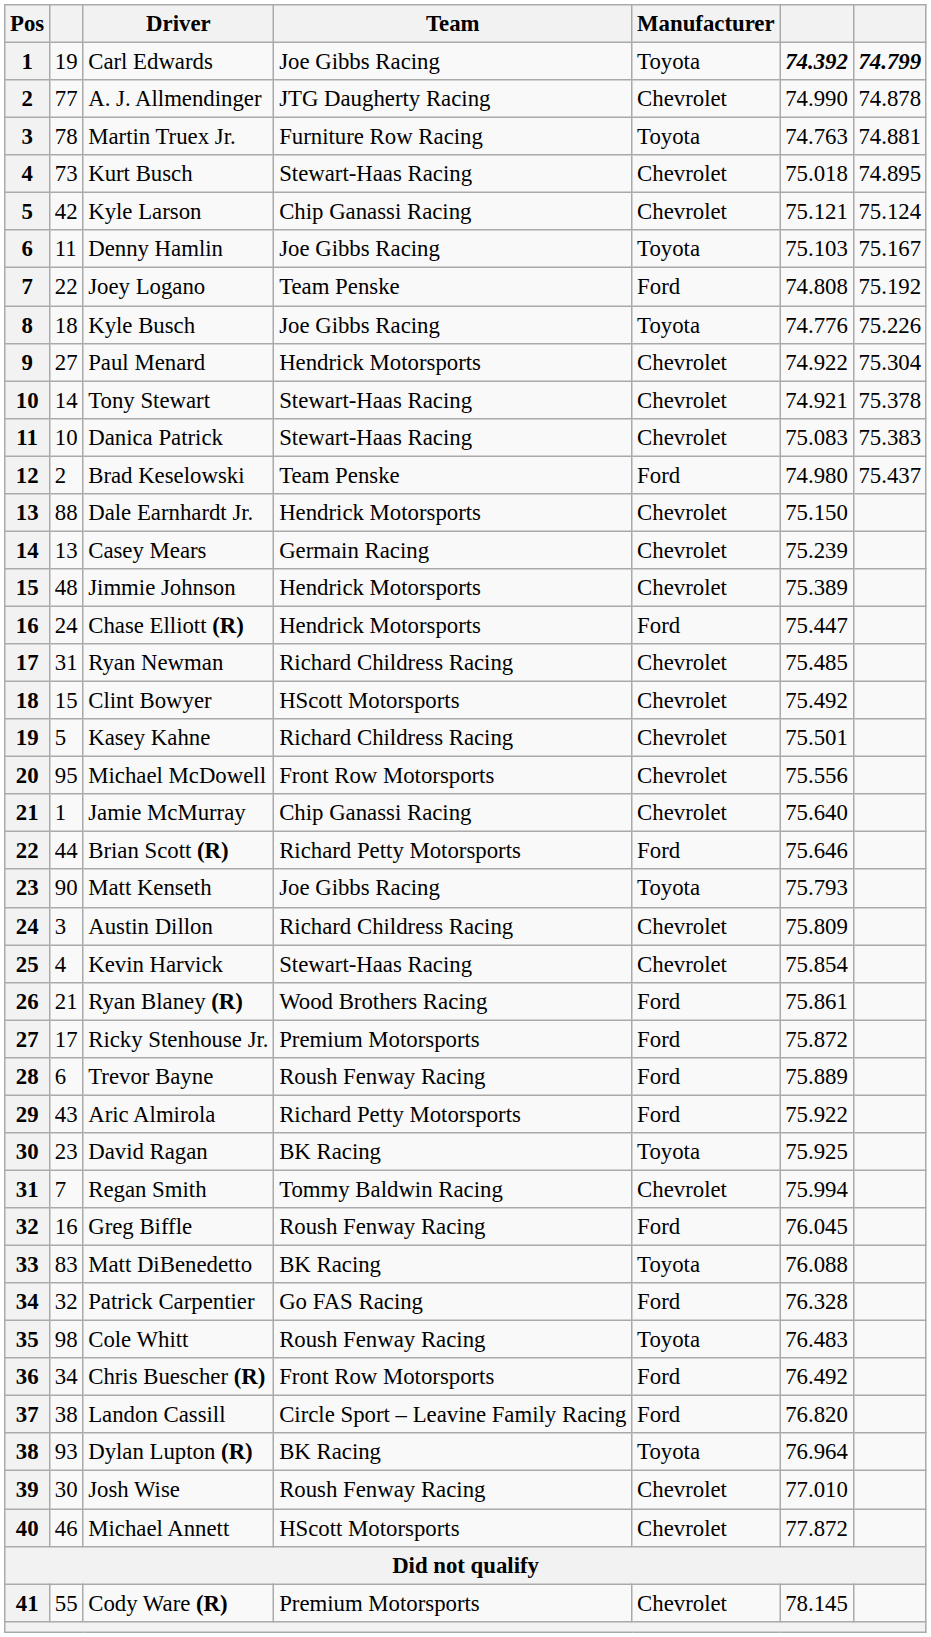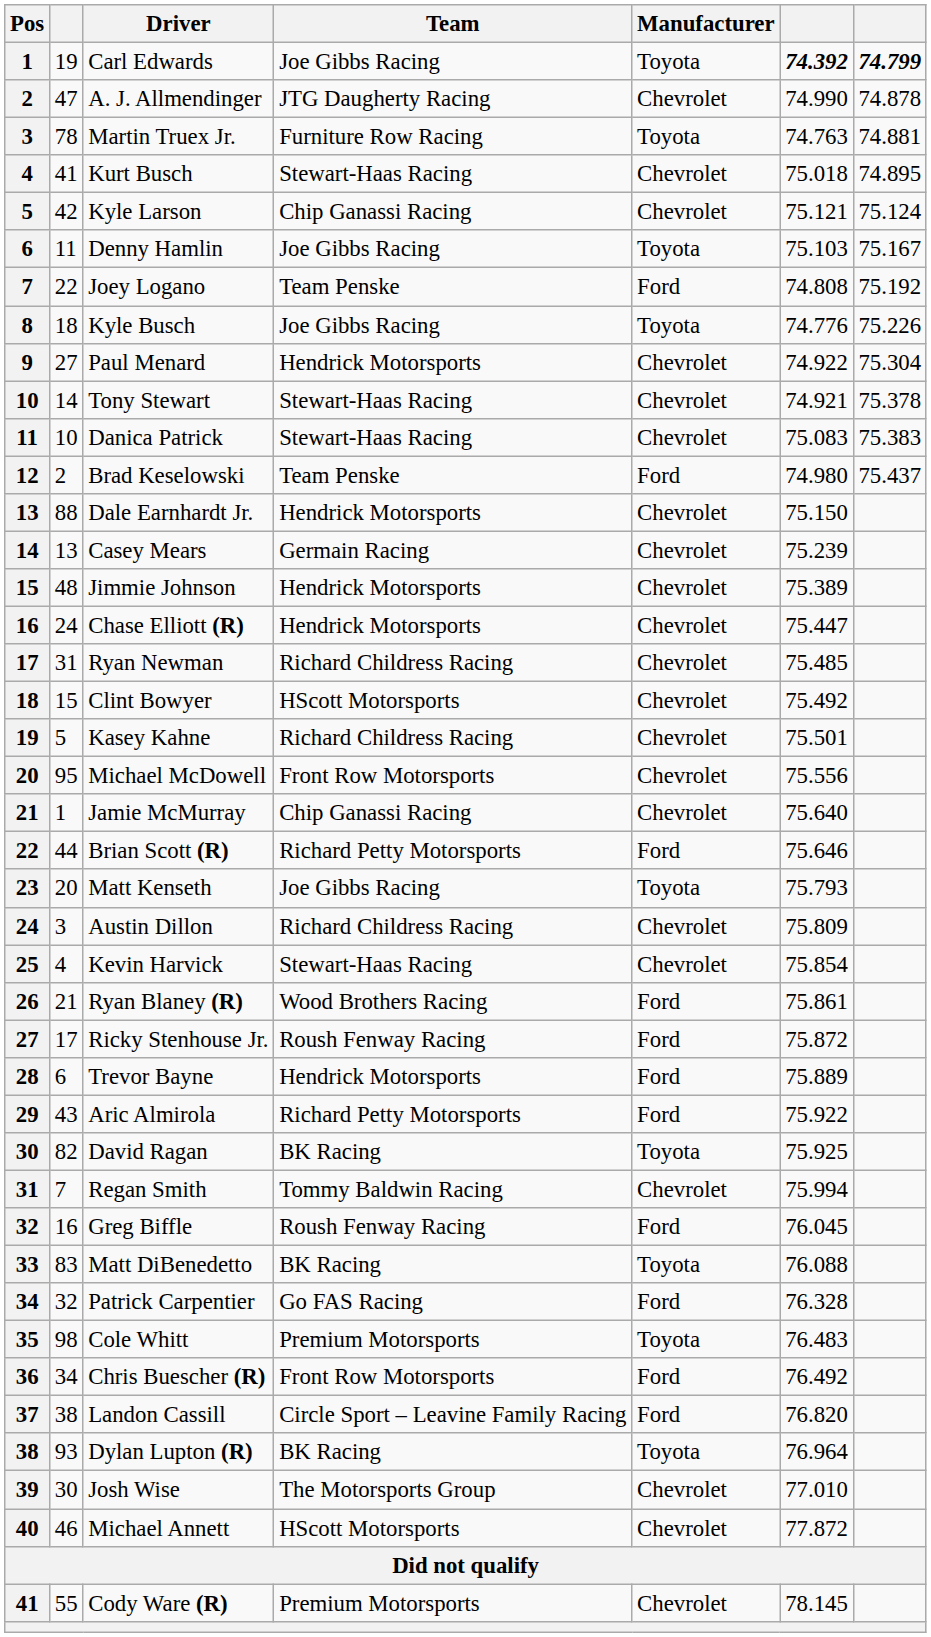 <table class="wikitable" style="font-size:95%">
 <tr>
 <th>Pos</th>
 <th></th>
 <th>Driver</th>
 <th>Team</th>
 <th>Manufacturer</th>
 <th></th>
 <th></th>
 </tr>
 <tr>
 <th>1</th>
 <td>19</td>
 <td>Carl Edwards</td>
 <td>Joe Gibbs Racing</td>
 <td>Toyota</td>
 <td><strong><em>74.392</em></strong></td>
 <td><strong><em>74.799</em></strong></td>
 </tr>
 <tr>
 <th>2</th>
-<td>77</td>
+<td>47</td>
 <td>A. J. Allmendinger</td>
 <td>JTG Daugherty Racing</td>
 <td>Chevrolet</td>
 <td>74.990</td>
 <td>74.878</td>
 </tr>
 <tr>
 <th>3</th>
 <td>78</td>
 <td>Martin Truex Jr.</td>
 <td>Furniture Row Racing</td>
 <td>Toyota</td>
 <td>74.763</td>
 <td>74.881</td>
 </tr>
 <tr>
 <th>4</th>
-<td>73</td>
+<td>41</td>
 <td>Kurt Busch</td>
 <td>Stewart-Haas Racing</td>
 <td>Chevrolet</td>
 <td>75.018</td>
 <td>74.895</td>
 </tr>
 <tr>
 <th>5</th>
 <td>42</td>
 <td>Kyle Larson</td>
 <td>Chip Ganassi Racing</td>
 <td>Chevrolet</td>
 <td>75.121</td>
 <td>75.124</td>
 </tr>
 <tr>
 <th>6</th>
 <td>11</td>
 <td>Denny Hamlin</td>
 <td>Joe Gibbs Racing</td>
 <td>Toyota</td>
 <td>75.103</td>
 <td>75.167</td>
 </tr>
 <tr>
 <th>7</th>
 <td>22</td>
 <td>Joey Logano</td>
 <td>Team Penske</td>
 <td>Ford</td>
 <td>74.808</td>
 <td>75.192</td>
 </tr>
 <tr>
 <th>8</th>
 <td>18</td>
 <td>Kyle Busch</td>
 <td>Joe Gibbs Racing</td>
 <td>Toyota</td>
 <td>74.776</td>
 <td>75.226</td>
 </tr>
 <tr>
 <th>9</th>
 <td>27</td>
 <td>Paul Menard</td>
 <td>Hendrick Motorsports</td>
 <td>Chevrolet</td>
 <td>74.922</td>
 <td>75.304</td>
 </tr>
 <tr>
 <th>10</th>
 <td>14</td>
 <td>Tony Stewart</td>
 <td>Stewart-Haas Racing</td>
 <td>Chevrolet</td>
 <td>74.921</td>
 <td>75.378</td>
 </tr>
 <tr>
 <th>11</th>
 <td>10</td>
 <td>Danica Patrick</td>
 <td>Stewart-Haas Racing</td>
 <td>Chevrolet</td>
 <td>75.083</td>
 <td>75.383</td>
 </tr>
 <tr>
 <th>12</th>
 <td>2</td>
 <td>Brad Keselowski</td>
 <td>Team Penske</td>
 <td>Ford</td>
 <td>74.980</td>
 <td>75.437</td>
 </tr>
 <tr>
 <th>13</th>
 <td>88</td>
 <td>Dale Earnhardt Jr.</td>
 <td>Hendrick Motorsports</td>
 <td>Chevrolet</td>
 <td>75.150</td>
 <td></td>
 </tr>
 <tr>
 <th>14</th>
 <td>13</td>
 <td>Casey Mears</td>
 <td>Germain Racing</td>
 <td>Chevrolet</td>
 <td>75.239</td>
 <td></td>
 </tr>
 <tr>
 <th>15</th>
 <td>48</td>
 <td>Jimmie Johnson</td>
 <td>Hendrick Motorsports</td>
 <td>Chevrolet</td>
 <td>75.389</td>
 <td></td>
 </tr>
 <tr>
 <th>16</th>
 <td>24</td>
 <td>Chase Elliott <strong>(R)</strong></td>
 <td>Hendrick Motorsports</td>
-<td>Ford</td>
+<td>Chevrolet</td>
 <td>75.447</td>
 <td></td>
 </tr>
 <tr>
 <th>17</th>
 <td>31</td>
 <td>Ryan Newman</td>
 <td>Richard Childress Racing</td>
 <td>Chevrolet</td>
 <td>75.485</td>
 <td></td>
 </tr>
 <tr>
 <th>18</th>
 <td>15</td>
 <td>Clint Bowyer</td>
 <td>HScott Motorsports</td>
 <td>Chevrolet</td>
 <td>75.492</td>
 <td></td>
 </tr>
 <tr>
 <th>19</th>
 <td>5</td>
 <td>Kasey Kahne</td>
 <td>Richard Childress Racing</td>
 <td>Chevrolet</td>
 <td>75.501</td>
 <td></td>
 </tr>
 <tr>
 <th>20</th>
 <td>95</td>
 <td>Michael McDowell</td>
 <td>Front Row Motorsports</td>
 <td>Chevrolet</td>
 <td>75.556</td>
 <td></td>
 </tr>
 <tr>
 <th>21</th>
 <td>1</td>
 <td>Jamie McMurray</td>
 <td>Chip Ganassi Racing</td>
 <td>Chevrolet</td>
 <td>75.640</td>
 <td></td>
 </tr>
 <tr>
 <th>22</th>
 <td>44</td>
 <td>Brian Scott <strong>(R)</strong></td>
 <td>Richard Petty Motorsports</td>
 <td>Ford</td>
 <td>75.646</td>
 <td></td>
 </tr>
 <tr>
 <th>23</th>
-<td>90</td>
+<td>20</td>
 <td>Matt Kenseth</td>
 <td>Joe Gibbs Racing</td>
 <td>Toyota</td>
 <td>75.793</td>
 <td></td>
 </tr>
 <tr>
 <th>24</th>
 <td>3</td>
 <td>Austin Dillon</td>
 <td>Richard Childress Racing</td>
 <td>Chevrolet</td>
 <td>75.809</td>
 <td></td>
 </tr>
 <tr>
 <th>25</th>
 <td>4</td>
 <td>Kevin Harvick</td>
 <td>Stewart-Haas Racing</td>
 <td>Chevrolet</td>
 <td>75.854</td>
 <td></td>
 </tr>
 <tr>
 <th>26</th>
 <td>21</td>
 <td>Ryan Blaney <strong>(R)</strong></td>
 <td>Wood Brothers Racing</td>
 <td>Ford</td>
 <td>75.861</td>
 <td></td>
 </tr>
 <tr>
 <th>27</th>
 <td>17</td>
 <td>Ricky Stenhouse Jr.</td>
-<td>Premium Motorsports</td>
+<td>Roush Fenway Racing</td>
 <td>Ford</td>
 <td>75.872</td>
 <td></td>
 </tr>
 <tr>
 <th>28</th>
 <td>6</td>
 <td>Trevor Bayne</td>
-<td>Roush Fenway Racing</td>
+<td>Hendrick Motorsports</td>
 <td>Ford</td>
 <td>75.889</td>
 <td></td>
 </tr>
 <tr>
 <th>29</th>
 <td>43</td>
 <td>Aric Almirola</td>
 <td>Richard Petty Motorsports</td>
 <td>Ford</td>
 <td>75.922</td>
 <td></td>
 </tr>
 <tr>
 <th>30</th>
-<td>23</td>
+<td>82</td>
 <td>David Ragan</td>
 <td>BK Racing</td>
 <td>Toyota</td>
 <td>75.925</td>
 <td></td>
 </tr>
 <tr>
 <th>31</th>
 <td>7</td>
 <td>Regan Smith</td>
 <td>Tommy Baldwin Racing</td>
 <td>Chevrolet</td>
 <td>75.994</td>
 <td></td>
 </tr>
 <tr>
 <th>32</th>
 <td>16</td>
 <td>Greg Biffle</td>
 <td>Roush Fenway Racing</td>
 <td>Ford</td>
 <td>76.045</td>
 <td></td>
 </tr>
 <tr>
 <th>33</th>
 <td>83</td>
 <td>Matt DiBenedetto</td>
 <td>BK Racing</td>
 <td>Toyota</td>
 <td>76.088</td>
 <td></td>
 </tr>
 <tr>
 <th>34</th>
 <td>32</td>
 <td>Patrick Carpentier</td>
 <td>Go FAS Racing</td>
 <td>Ford</td>
 <td>76.328</td>
 <td></td>
 </tr>
 <tr>
 <th>35</th>
 <td>98</td>
 <td>Cole Whitt</td>
-<td>Roush Fenway Racing</td>
+<td>Premium Motorsports</td>
 <td>Toyota</td>
 <td>76.483</td>
 <td></td>
 </tr>
 <tr>
 <th>36</th>
 <td>34</td>
 <td>Chris Buescher <strong>(R)</strong></td>
 <td>Front Row Motorsports</td>
 <td>Ford</td>
 <td>76.492</td>
 <td></td>
 </tr>
 <tr>
 <th>37</th>
 <td>38</td>
 <td>Landon Cassill</td>
 <td>Circle Sport – Leavine Family Racing</td>
 <td>Ford</td>
 <td>76.820</td>
 <td></td>
 </tr>
 <tr>
 <th>38</th>
 <td>93</td>
 <td>Dylan Lupton <strong>(R)</strong></td>
 <td>BK Racing</td>
 <td>Toyota</td>
 <td>76.964</td>
 <td></td>
 </tr>
 <tr>
 <th>39</th>
 <td>30</td>
 <td>Josh Wise</td>
-<td>Roush Fenway Racing</td>
+<td>The Motorsports Group</td>
 <td>Chevrolet</td>
 <td>77.010</td>
 <td></td>
 </tr>
 <tr>
 <th>40</th>
 <td>46</td>
 <td>Michael Annett</td>
 <td>HScott Motorsports</td>
 <td>Chevrolet</td>
 <td>77.872</td>
 <td></td>
 </tr>
 <tr>
 <th colspan="7">Did not qualify</th>
 </tr>
 <tr>
 <th>41</th>
 <td>55</td>
 <td>Cody Ware <strong>(R)</strong></td>
 <td>Premium Motorsports</td>
 <td>Chevrolet</td>
 <td>78.145</td>
 <td></td>
 </tr>
 <tr class="sortbottom">
 <th colspan="7"></th>
 </tr>
 </table>
